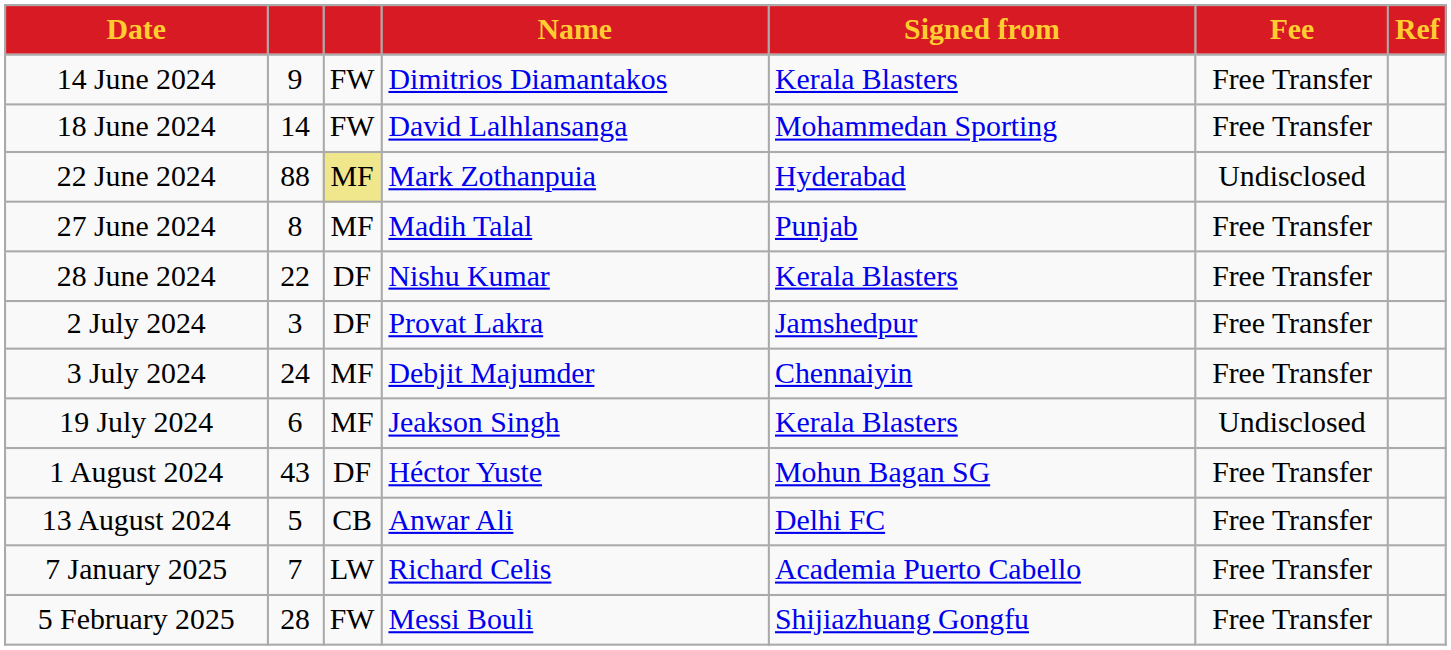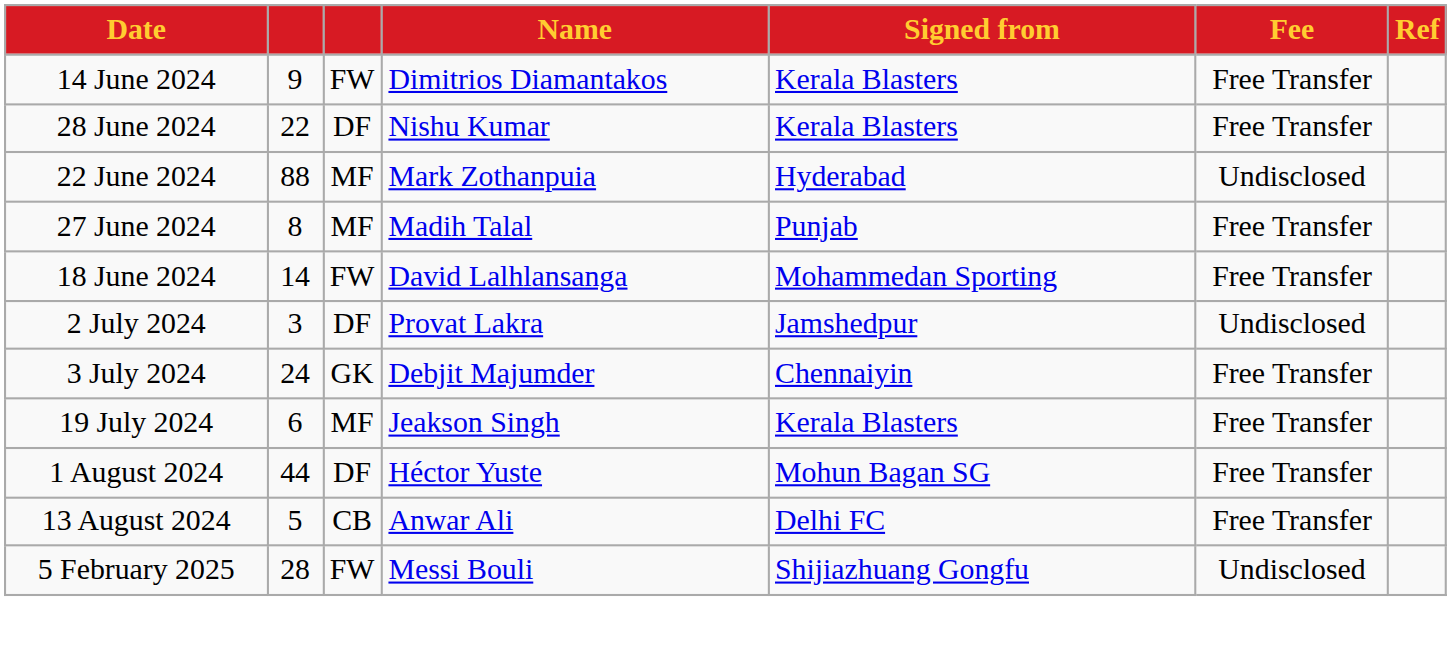 <table class="wikitable" style="text-align:center; font-size:90%;">
 <tr>
 <th style="background:#d71a23; color:#ffcd31; text-align:center; width:120px;">Date</th>
 <th style="background:#d71a23; color:#ffcd31; text-align:center; width:20px;"></th>
 <th style="background:#d71a23; color:#ffcd31; text-align:center; width:20px;"></th>
 <th style="background:#d71a23; color:#ffcd31; text-align:center; width:180px;">Name</th>
 <th style="background:#d71a23; color:#ffcd31; text-align:center; width:200px;">Signed from</th>
 <th style="background:#d71a23; color:#ffcd31; text-align:center; width:86px;">Fee</th>
 <th style="background:#d71a23; color:#ffcd31; text-align:center; width:20px;">Ref</th>
 </tr>
 <tr>
 <td>14 June 2024</td>
 <td>9</td>
 <td>FW</td>
 <td style="text-align:left"> <a href='#'>Dimitrios Diamantakos</a></td>
 <td style="text-align:left"> <a href='#'>Kerala Blasters</a></td>
 <td>Free Transfer</td>
 <td></td>
 </tr>
 <tr>
-<td>18 June 2024</td>
-<td>14</td>
-<td>FW</td>
-<td style="text-align:left"> <a href='#'>David Lalhlansanga</a></td>
-<td style="text-align:left"> <a href='#'>Mohammedan Sporting</a></td>
+<td>28 June 2024</td>
+<td>22</td>
+<td>DF</td>
+<td style="text-align:left"> <a href='#'>Nishu Kumar</a></td>
+<td style="text-align:left"> <a href='#'>Kerala Blasters</a></td>
 <td>Free Transfer</td>
 <td></td>
 </tr>
 <tr>
 <td>22 June 2024</td>
 <td>88</td>
-<td style="background: khaki;">MF</td>
+<td>MF</td>
 <td style="text-align:left"> <a href='#'>Mark Zothanpuia</a></td>
 <td style="text-align:left"> <a href='#'>Hyderabad</a></td>
 <td>Undisclosed </td>
 <td></td>
 </tr>
 <tr>
 <td>27 June 2024</td>
 <td>8</td>
 <td>MF</td>
 <td style="text-align:left"> <a href='#'>Madih Talal</a></td>
 <td style="text-align:left"> <a href='#'>Punjab</a></td>
 <td>Free Transfer</td>
 <td></td>
 </tr>
 <tr>
-<td>28 June 2024</td>
-<td>22</td>
-<td>DF</td>
-<td style="text-align:left"> <a href='#'>Nishu Kumar</a></td>
-<td style="text-align:left"> <a href='#'>Kerala Blasters</a></td>
+<td>18 June 2024</td>
+<td>14</td>
+<td>FW</td>
+<td style="text-align:left"> <a href='#'>David Lalhlansanga</a></td>
+<td style="text-align:left"> <a href='#'>Mohammedan Sporting</a></td>
 <td>Free Transfer</td>
 <td></td>
 </tr>
 <tr>
 <td>2 July 2024</td>
 <td>3</td>
 <td>DF</td>
 <td style="text-align:left"> <a href='#'>Provat Lakra</a></td>
 <td style="text-align:left"> <a href='#'>Jamshedpur</a></td>
-<td>Free Transfer</td>
+<td>Undisclosed </td>
 <td></td>
 </tr>
 <tr>
 <td>3 July 2024</td>
 <td>24</td>
-<td>MF</td>
+<td>GK</td>
 <td style="text-align:left"> <a href='#'>Debjit Majumder</a></td>
 <td style="text-align:left"> <a href='#'>Chennaiyin</a></td>
 <td>Free Transfer</td>
 <td></td>
 </tr>
 <tr>
 <td>19 July 2024</td>
 <td>6</td>
 <td>MF</td>
 <td style="text-align:left"> <a href='#'>Jeakson Singh</a></td>
 <td style="text-align:left"> <a href='#'>Kerala Blasters</a></td>
-<td>Undisclosed </td>
+<td>Free Transfer</td>
 <td></td>
 </tr>
 <tr>
 <td>1 August 2024</td>
-<td>43</td>
+<td>44</td>
 <td>DF</td>
 <td style="text-align:left"> <a href='#'>Héctor Yuste</a></td>
 <td style="text-align:left"> <a href='#'>Mohun Bagan SG</a></td>
 <td>Free Transfer</td>
 <td></td>
 </tr>
 <tr>
 <td>13 August 2024</td>
 <td>5</td>
 <td>CB</td>
 <td style="text-align:left"> <a href='#'>Anwar Ali</a></td>
 <td style="text-align:left"> <a href='#'>Delhi FC</a></td>
 <td>Free Transfer</td>
 <td></td>
 </tr>
 <tr>
-<td>7 January 2025</td>
-<td>7</td>
-<td>LW</td>
-<td style="text-align:left"> <a href='#'>Richard Celis</a></td>
-<td style="text-align:left"> <a href='#'>Academia Puerto Cabello</a></td>
-<td>Free Transfer</td>
-<td></td>
-</tr>
-<tr>
 <td>5 February 2025</td>
 <td>28</td>
 <td>FW</td>
 <td style="text-align:left"> <a href='#'>Messi Bouli</a></td>
 <td style="text-align:left"> <a href='#'>Shijiazhuang Gongfu</a></td>
-<td>Free Transfer</td>
+<td>Undisclosed </td>
 <td></td>
 </tr>
 </table>
